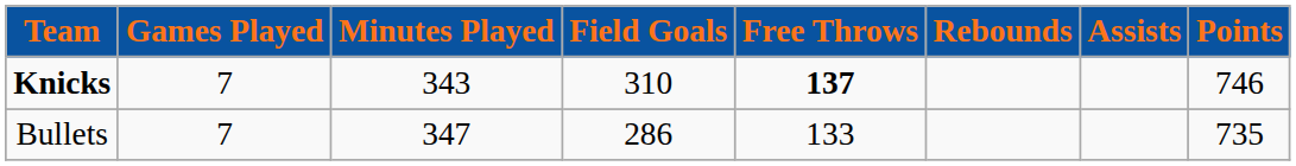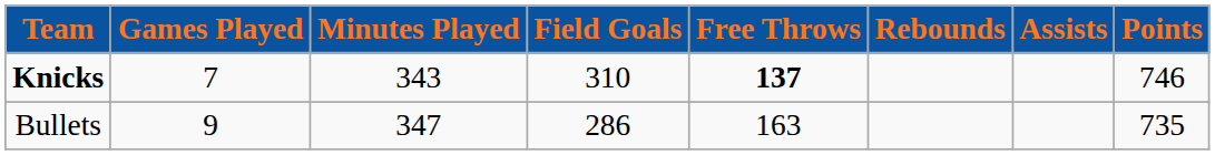 <table class="wikitable">
 <tr>
 <th style="color:#FF7518; background:#0953a0;">Team</th>
 <th style="color:#FF7518; background:#0953a0;">Games Played</th>
 <th style="color:#FF7518; background:#0953a0;">Minutes Played</th>
 <th style="color:#FF7518; background:#0953a0;">Field Goals</th>
 <th style="color:#FF7518; background:#0953a0;">Free Throws</th>
 <th style="color:#FF7518; background:#0953a0;">Rebounds</th>
 <th style="color:#FF7518; background:#0953a0;">Assists</th>
 <th style="color:#FF7518; background:#0953a0;">Points</th>
 </tr>
 <tr align="center">
 <td><strong>Knicks</strong></td>
 <td>7</td>
 <td>343</td>
 <td>310</td>
 <td><strong>137</strong></td>
 <td></td>
 <td></td>
 <td>746</td>
 </tr>
 <tr align="center">
 <td>Bullets</td>
-<td>7</td>
+<td>9</td>
 <td>347</td>
 <td>286</td>
-<td>133</td>
+<td>163</td>
 <td></td>
 <td></td>
 <td>735</td>
 </tr>
 </table>
